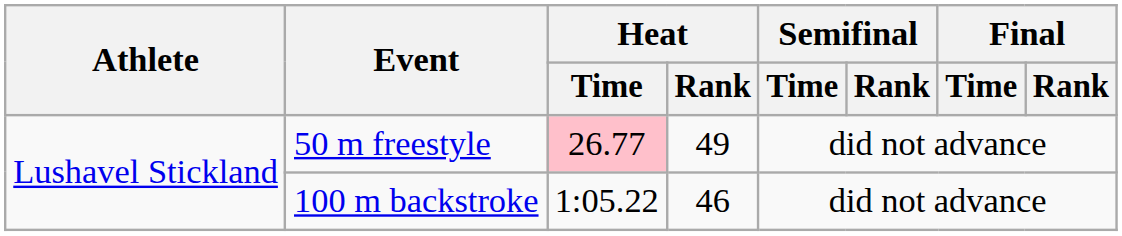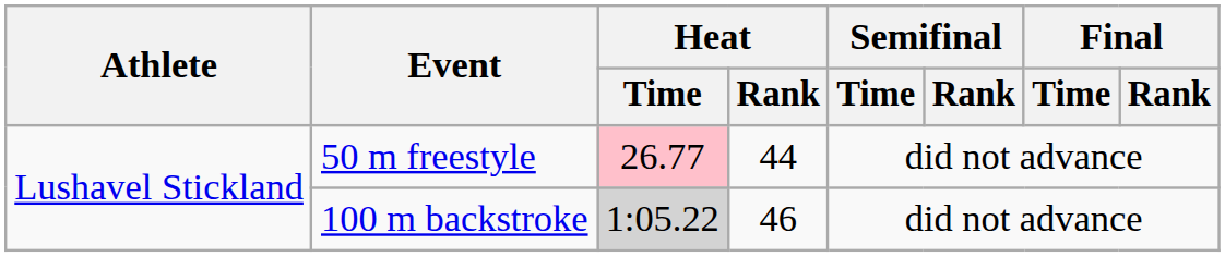 <table class="wikitable" style="text-align:center; font-size:90%">
 <tr>
 <th rowspan="2">Athlete</th>
 <th rowspan="2">Event</th>
 <th colspan="2">Heat</th>
 <th colspan="2">Semifinal</th>
 <th colspan="2">Final</th>
 </tr>
 <tr style="font-size:95%">
 <th>Time</th>
 <th>Rank</th>
 <th>Time</th>
 <th>Rank</th>
 <th>Time</th>
 <th>Rank</th>
 </tr>
 <tr>
 <td align=left rowspan=2><a href='#'>Lushavel Stickland</a></td>
 <td align=left><a href='#'>50 m freestyle</a></td>
 <td style="background: pink;">26.77</td>
-<td>49</td>
+<td>44</td>
 <td colspan=4>did not advance</td>
 </tr>
 <tr>
 <td align=left><a href='#'>100 m backstroke</a></td>
-<td>1:05.22</td>
+<td style="background: lightgrey;">1:05.22</td>
 <td>46</td>
 <td colspan=4>did not advance</td>
 </tr>
 </table>
